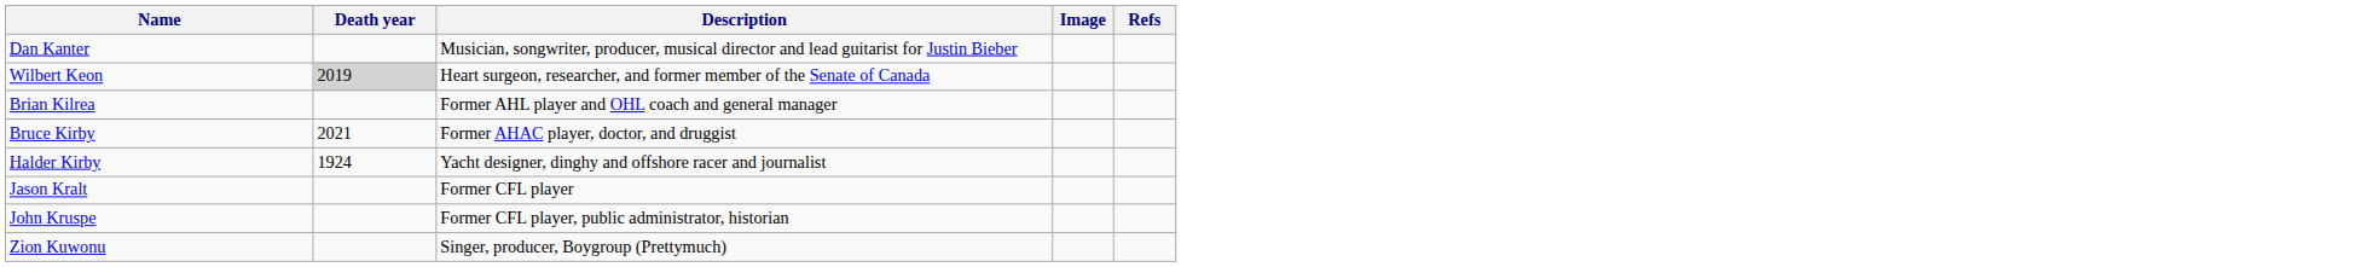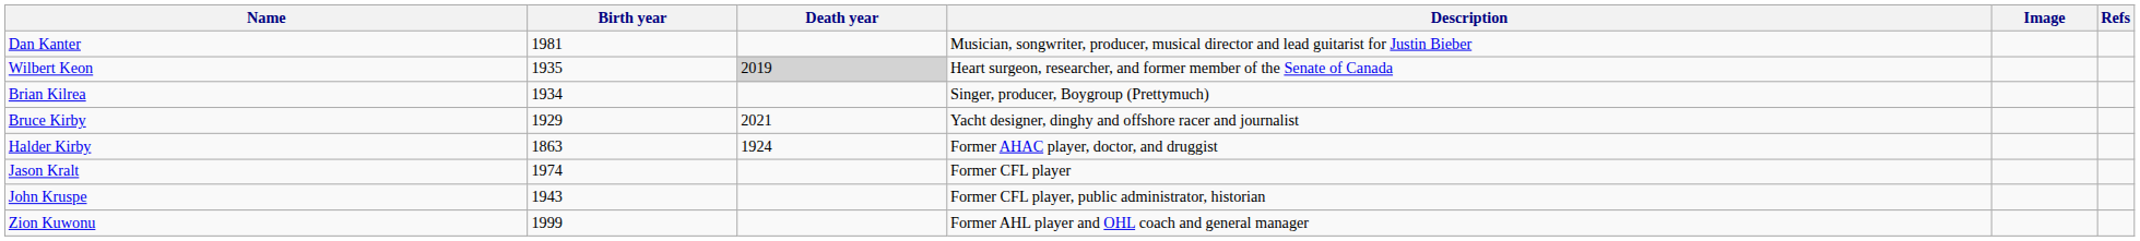 <table class="wikitable" style="font-size:90%;">
 <tr>
 <th style="background-color:#f2f2f2; color: #000080" width="25%">Name</th>
+<th style="background-color:#f2f2f2; color: #000080" width="10%">Birth year</th>
 <th style="background-color:#f2f2f2; color: #000080" width="10%">Death year</th>
 <th style="background-color:#f2f2f2; color: #000080" width="50%">Description</th>
 <th style="background-color:#f2f2f2; color: #000080" width="5%">Image</th>
 <th style="background-color:#f2f2f2; color: #000080" width="5%">Refs</th>
 </tr>
 <tr>
 <td><a href='#'>Dan Kanter</a></td>
+<td>1981</td>
 <td></td>
 <td>Musician, songwriter, producer, musical director and lead guitarist for <a href='#'>Justin Bieber</a></td>
 <td></td>
 <td></td>
 </tr>
 <tr>
 <td><a href='#'>Wilbert Keon</a></td>
+<td>1935</td>
 <td style="background: lightgrey;">2019</td>
 <td>Heart surgeon, researcher, and former member of the <a href='#'>Senate of Canada</a></td>
 <td></td>
 <td></td>
 </tr>
 <tr>
 <td><a href='#'>Brian Kilrea</a></td>
+<td>1934</td>
 <td></td>
-<td>Former AHL player and <a href='#'>OHL</a> coach and general manager</td>
+<td>Singer, producer, Boygroup (Prettymuch)</td>
 <td></td>
 <td></td>
 </tr>
 <tr>
 <td><a href='#'>Bruce Kirby</a></td>
+<td>1929</td>
 <td>2021</td>
+<td>Yacht designer, dinghy and offshore racer and journalist</td>
+<td></td>
+<td></td>
+</tr>
+<tr>
+<td><a href='#'>Halder Kirby</a></td>
+<td>1863</td>
+<td>1924</td>
 <td>Former <a href='#'>AHAC</a> player, doctor, and druggist</td>
 <td></td>
 <td></td>
 </tr>
 <tr>
-<td><a href='#'>Halder Kirby</a></td>
-<td>1924</td>
-<td>Yacht designer, dinghy and offshore racer and journalist</td>
-<td></td>
-<td></td>
-</tr>
-<tr>
 <td><a href='#'>Jason Kralt</a></td>
+<td>1974</td>
 <td></td>
 <td>Former CFL player</td>
 <td></td>
 <td></td>
 </tr>
 <tr>
 <td><a href='#'>John Kruspe</a></td>
+<td>1943</td>
 <td></td>
 <td>Former CFL player, public administrator, historian</td>
 <td></td>
 <td></td>
 </tr>
 <tr>
 <td><a href='#'>Zion Kuwonu</a></td>
+<td>1999</td>
 <td></td>
-<td>Singer, producer, Boygroup (Prettymuch)</td>
+<td>Former AHL player and <a href='#'>OHL</a> coach and general manager</td>
 <td></td>
 <td></td>
 </tr>
 </table>
